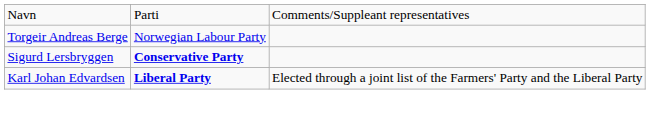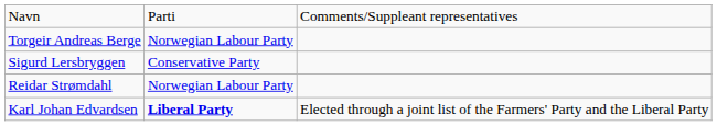 <table class="wikitable">
 <tr>
 <td>Navn</td>
 <td>Parti</td>
 <td>Comments/Suppleant representatives</td>
 </tr>
 <tr>
 <td><a href='#'>Torgeir Andreas Berge</a></td>
 <td><a href='#'>Norwegian Labour Party</a></td>
 <td></td>
 </tr>
 <tr>
 <td><a href='#'>Sigurd Lersbryggen</a></td>
-<td><strong><a href='#'>Conservative Party</a></strong></td>
+<td><a href='#'>Conservative Party</a></td>
+<td></td>
+</tr>
+<tr>
+<td><a href='#'>Reidar Strømdahl</a></td>
+<td><a href='#'>Norwegian Labour Party</a></td>
 <td></td>
 </tr>
 <tr>
 <td><a href='#'>Karl Johan Edvardsen</a></td>
 <td><strong><a href='#'>Liberal Party</a></strong></td>
 <td>Elected through a joint list of the Farmers' Party and the Liberal Party</td>
 </tr>
 </table>
